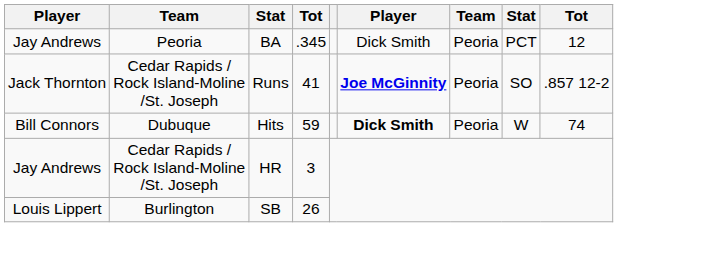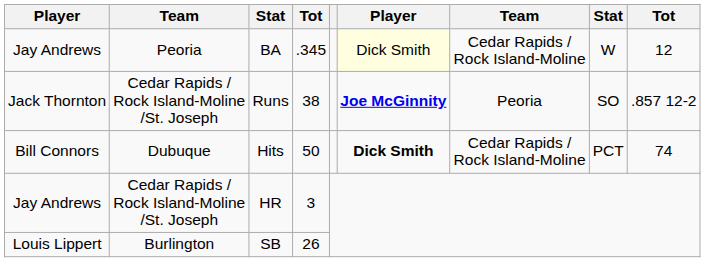 <table class="wikitable" style="text-align:center">
 <tr>
 <th>Player</th>
 <th>Team</th>
 <th>Stat</th>
 <th>Tot</th>
 <th></th>
 <th>Player</th>
 <th>Team</th>
 <th>Stat</th>
 <th>Tot</th>
 </tr>
 <tr>
 <td>Jay Andrews</td>
 <td>Peoria</td>
 <td>BA</td>
 <td>.345</td>
 <td></td>
-<td>Dick Smith</td>
-<td>Peoria</td>
-<td>PCT</td>
+<td style="background: lightyellow;">Dick Smith</td>
+<td>Cedar Rapids / <br>Rock Island-Moline</td>
+<td>W</td>
 <td>12</td>
 </tr>
 <tr>
 <td>Jack Thornton</td>
 <td>Cedar Rapids /<br>Rock Island-Moline<br>/St. Joseph</td>
 <td>Runs</td>
-<td>41</td>
+<td>38</td>
 <td></td>
 <td><strong><a href='#'>Joe McGinnity</a></strong></td>
 <td>Peoria</td>
 <td>SO</td>
 <td>.857 12-2</td>
 </tr>
 <tr>
 <td>Bill Connors</td>
 <td>Dubuque</td>
 <td>Hits</td>
-<td>59</td>
+<td>50</td>
 <td></td>
 <td><strong>Dick Smith</strong></td>
-<td>Peoria</td>
-<td>W</td>
+<td>Cedar Rapids / <br>Rock Island-Moline</td>
+<td>PCT</td>
 <td>74</td>
 </tr>
 <tr>
 <td>Jay Andrews</td>
 <td>Cedar Rapids / <br>Rock Island-Moline<br>/St. Joseph</td>
 <td>HR</td>
 <td>3</td>
 </tr>
 <tr>
 <td>Louis Lippert</td>
 <td>Burlington</td>
 <td>SB</td>
 <td>26</td>
 </tr>
 </table>
